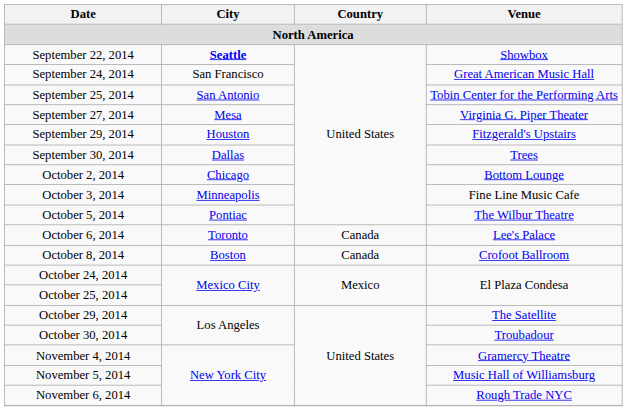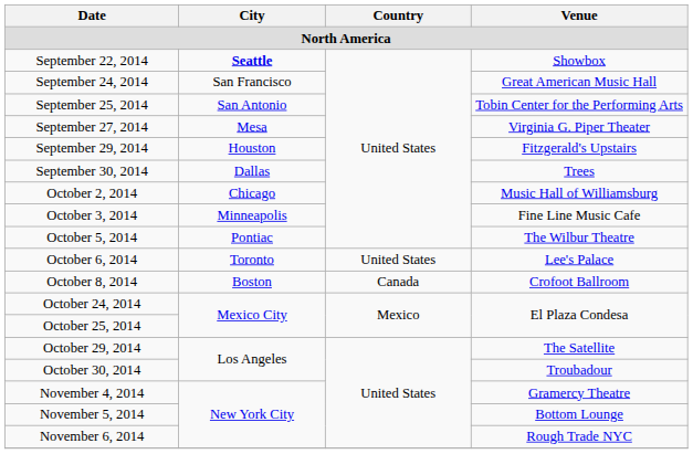 <table class="wikitable" style="text-align:center;">
 <tr>
 <th scope="col" style="width:12em;">Date</th>
 <th scope="col" style="width:10em;">City</th>
 <th scope="col" style="width:10em;">Country</th>
 <th scope="col" style="width:15em;">Venue</th>
 </tr>
 <tr bgcolor="#DDDDDD">
 <td colspan=6 align=center><strong>North America</strong></td>
 </tr>
 <tr>
 <td>September 22, 2014</td>
 <td><strong><a href='#'>Seattle</a></strong></td>
 <td rowspan="9">United States</td>
 <td><a href='#'>Showbox</a></td>
 </tr>
 <tr>
 <td>September 24, 2014</td>
 <td>San Francisco</td>
 <td><a href='#'>Great American Music Hall</a></td>
 </tr>
 <tr>
 <td>September 25, 2014 </td>
 <td><a href='#'>San Antonio</a></td>
 <td><a href='#'>Tobin Center for the Performing Arts</a></td>
 </tr>
 <tr>
 <td>September 27, 2014</td>
 <td><a href='#'>Mesa</a></td>
 <td><a href='#'>Virginia G. Piper Theater</a></td>
 </tr>
 <tr>
 <td>September 29, 2014</td>
 <td><a href='#'>Houston</a></td>
 <td><a href='#'>Fitzgerald's Upstairs</a></td>
 </tr>
 <tr>
 <td>September 30, 2014</td>
 <td><a href='#'>Dallas</a></td>
 <td><a href='#'>Trees</a></td>
 </tr>
 <tr>
 <td>October 2, 2014</td>
 <td><a href='#'>Chicago</a></td>
-<td><a href='#'>Bottom Lounge</a></td>
+<td><a href='#'>Music Hall of Williamsburg</a></td>
 </tr>
 <tr>
 <td>October 3, 2014</td>
 <td><a href='#'>Minneapolis</a></td>
 <td>Fine Line Music Cafe</td>
 </tr>
 <tr>
 <td>October 5, 2014</td>
 <td><a href='#'>Pontiac</a></td>
 <td><a href='#'>The Wilbur Theatre</a></td>
 </tr>
 <tr>
 <td>October 6, 2014</td>
 <td><a href='#'>Toronto</a></td>
-<td rowspan="1">Canada</td>
+<td rowspan="1">United States</td>
 <td><a href='#'>Lee's Palace</a></td>
 </tr>
 <tr>
 <td>October 8, 2014</td>
 <td><a href='#'>Boston</a></td>
 <td rowspan="1">Canada</td>
 <td><a href='#'>Crofoot Ballroom</a></td>
 </tr>
 <tr>
 <td>October 24, 2014</td>
 <td rowspan="2"><a href='#'>Mexico City</a></td>
 <td rowspan="2">Mexico</td>
 <td rowspan="2">El Plaza Condesa</td>
 </tr>
 <tr>
 <td>October 25, 2014</td>
 </tr>
 <tr>
 <td>October 29, 2014</td>
 <td rowspan="2">Los Angeles</td>
 <td rowspan="5">United States</td>
 <td><a href='#'>The Satellite</a></td>
 </tr>
 <tr>
 <td>October 30, 2014</td>
 <td><a href='#'>Troubadour</a></td>
 </tr>
 <tr>
 <td>November 4, 2014</td>
 <td rowspan="3"><a href='#'>New York City</a></td>
 <td><a href='#'>Gramercy Theatre</a></td>
 </tr>
 <tr>
 <td>November 5, 2014</td>
-<td><a href='#'>Music Hall of Williamsburg</a></td>
+<td><a href='#'>Bottom Lounge</a></td>
 </tr>
 <tr>
 <td>November 6, 2014</td>
 <td><a href='#'>Rough Trade NYC</a></td>
 </tr>
 <tr>
 </tr>
 </table>
